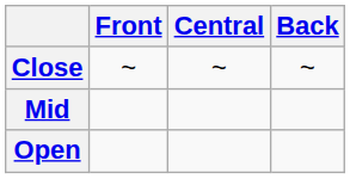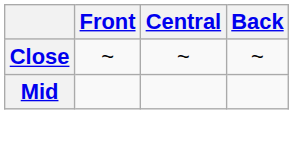 <table class="wikitable">
 <tr>
 <th></th>
 <th align="center"><a href='#'>Front</a></th>
 <th align="center"><a href='#'>Central</a></th>
 <th><a href='#'>Back</a></th>
 </tr>
 <tr align="center">
 <th><a href='#'>Close</a></th>
 <td>~</td>
 <td>~</td>
 <td>~</td>
 </tr>
 <tr align="center">
 <th><a href='#'>Mid</a></th>
 <td></td>
 <td></td>
 <td></td>
 </tr>
-<tr align="center">
-<th><a href='#'>Open</a></th>
-<td></td>
-<td></td>
-<td></td>
-</tr>
 </table>
